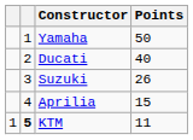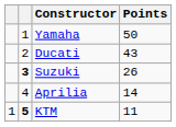 <table class="wikitable" style="font-size: 85%;">
 <tr>
 <th scope="col"></th>
 <th scope="col"></th>
 <th scope="col">Constructor</th>
 <th scope="col">Points</th>
 </tr>
 <tr>
 <td align="left"></td>
 <td align=center>1</td>
 <td> <a href='#'>Yamaha</a></td>
 <td align=left>50</td>
 </tr>
 <tr>
 <td align="left"></td>
 <td align=center>2</td>
 <td> <a href='#'>Ducati</a></td>
-<td align=left>40</td>
+<td align=left>43</td>
 </tr>
 <tr>
 <td align="left"></td>
-<td align=center>3</td>
+<td align=center><strong>3</strong></td>
 <td> <a href='#'>Suzuki</a></td>
 <td align=left>26</td>
 </tr>
 <tr>
 <td align="left"></td>
 <td align=center>4</td>
 <td> <a href='#'>Aprilia</a></td>
-<td align=left>15</td>
+<td align=left>14</td>
 </tr>
 <tr>
 <td align="left"> 1</td>
 <td align=center><strong>5</strong></td>
 <td> <a href='#'>KTM</a></td>
 <td align=left>11</td>
 </tr>
 </table>
